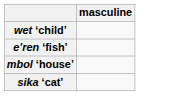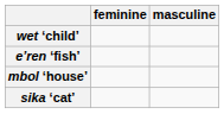 <table class="wikitable">
 <tr>
 <th></th>
+<th>feminine</th>
 <th>masculine</th>
 </tr>
 <tr>
 <th><em>wet</em> ‘child’</th>
 <td></td>
+<td></td>
 </tr>
 <tr>
 <th><em>e’ren</em> ‘fish’</th>
+<td></td>
 <td></td>
 </tr>
 <tr>
 <th><em>mbol</em> ‘house’</th>
 <td></td>
+<td></td>
 </tr>
 <tr>
 <th><em>sika</em> ‘cat’</th>
 <td></td>
+<td></td>
 </tr>
 </table>
